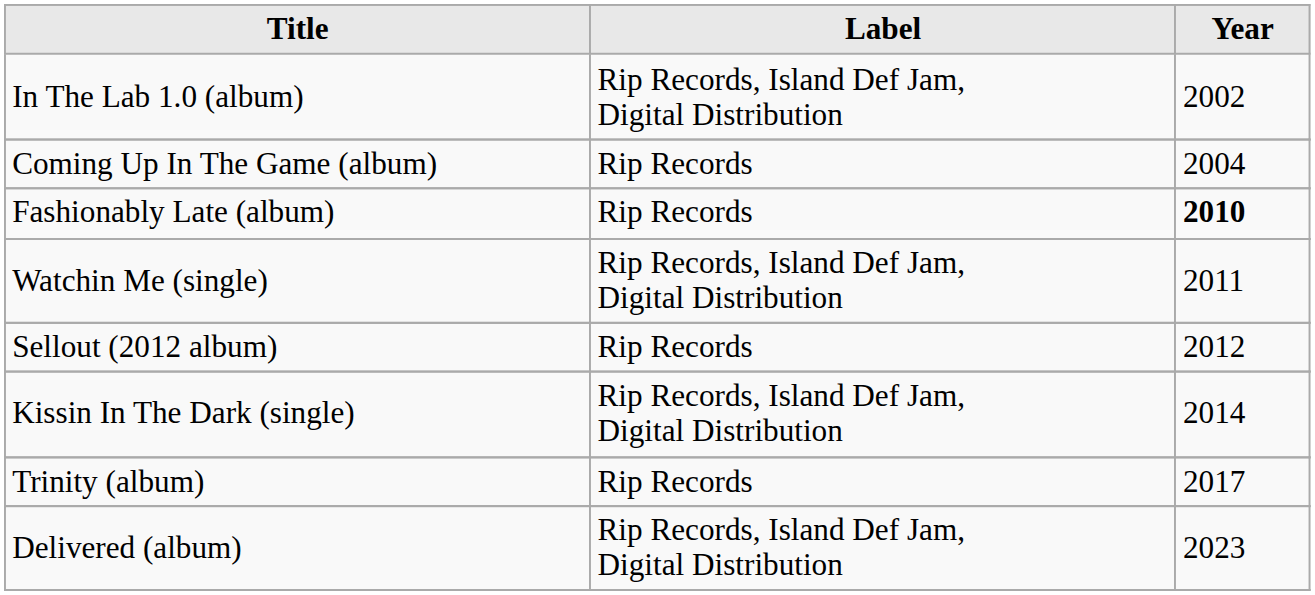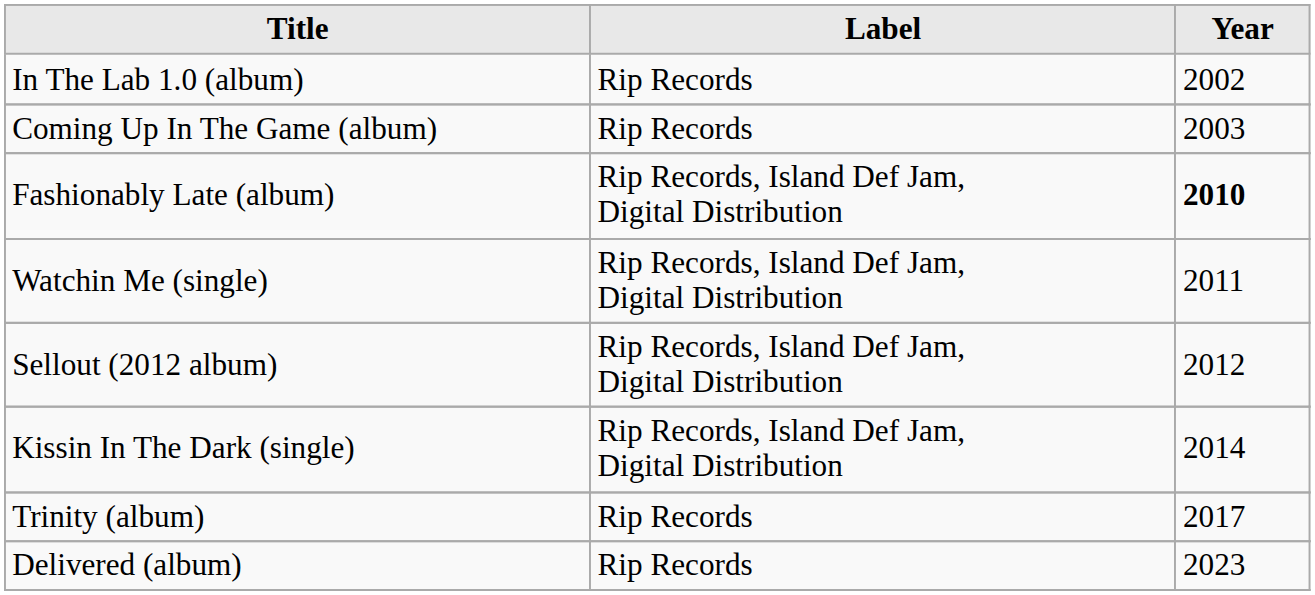 <table class="wikitable" style="width: 670px; margin-right: 0;">
 <tr>
 <th style="background: #E8E8E8; width:200px; ">Title</th>
 <th style="background: #E8E8E8; width:200px; ">Label</th>
 <th style="background: #E8E8E8;width:40px; ">Year</th>
 </tr>
 <tr>
 <td>In The Lab 1.0 (album)</td>
-<td>Rip Records, Island Def Jam, <br> Digital Distribution</td>
+<td>Rip Records</td>
 <td>2002</td>
 </tr>
 <tr>
 </tr>
 <tr>
 <td>Coming Up In The Game (album)</td>
 <td>Rip Records</td>
-<td>2004</td>
+<td>2003</td>
 </tr>
 <tr>
 </tr>
 <tr>
 <td>Fashionably Late (album)</td>
-<td>Rip Records</td>
+<td>Rip Records, Island Def Jam, <br> Digital Distribution</td>
 <td><strong>2010</strong></td>
 </tr>
 <tr>
 </tr>
 <tr>
 <td>Watchin Me (single)</td>
 <td>Rip Records, Island Def Jam, <br> Digital Distribution</td>
 <td>2011</td>
 </tr>
 <tr>
 </tr>
 <tr>
 <td>Sellout (2012 album)</td>
-<td>Rip Records</td>
+<td>Rip Records, Island Def Jam, <br> Digital Distribution</td>
 <td>2012</td>
 </tr>
 <tr>
 </tr>
 <tr>
 <td>Kissin In The Dark (single)</td>
 <td>Rip Records, Island Def Jam, <br> Digital Distribution</td>
 <td>2014</td>
 </tr>
 <tr>
 </tr>
 <tr>
 <td>Trinity (album)</td>
 <td>Rip Records</td>
 <td>2017</td>
 </tr>
 <tr>
 </tr>
 <tr>
 <td>Delivered (album)</td>
-<td>Rip Records, Island Def Jam, <br> Digital Distribution</td>
+<td>Rip Records</td>
 <td>2023</td>
 </tr>
 <tr>
 </tr>
 </table>
